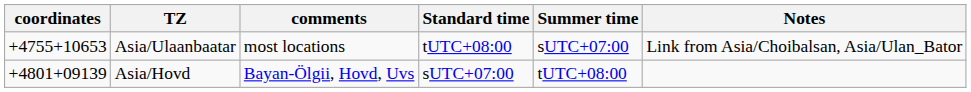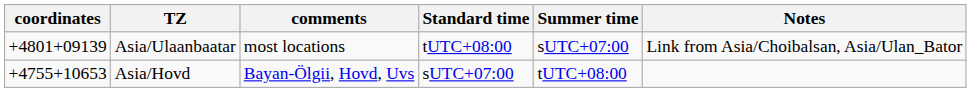 <table class="wikitable sortable">
 <tr>
 <th>coordinates</th>
 <th>TZ</th>
 <th>comments</th>
 <th>Standard time</th>
 <th>Summer time</th>
 <th>Notes</th>
 </tr>
 <tr --->
-<td>+4755+10653</td>
+<td>+4801+09139</td>
 <td>Asia/Ulaanbaatar</td>
 <td>most locations</td>
 <td><span>t</span><a href='#'>UTC+08:00</a></td>
 <td><span>s</span><a href='#'>UTC+07:00</a></td>
 <td>Link from Asia/Choibalsan, Asia/Ulan_Bator</td>
 </tr>
 <tr --->
-<td>+4801+09139</td>
+<td>+4755+10653</td>
 <td>Asia/Hovd</td>
 <td><a href='#'>Bayan-Ölgii</a>, <a href='#'>Hovd</a>, <a href='#'>Uvs</a></td>
 <td><span>s</span><a href='#'>UTC+07:00</a></td>
 <td><span>t</span><a href='#'>UTC+08:00</a></td>
 </tr>
 </table>
